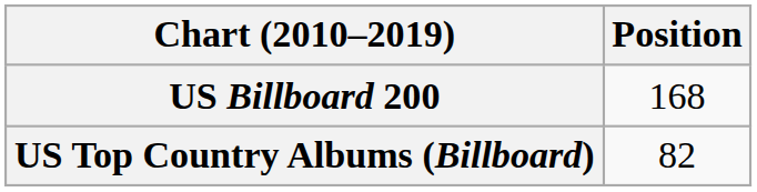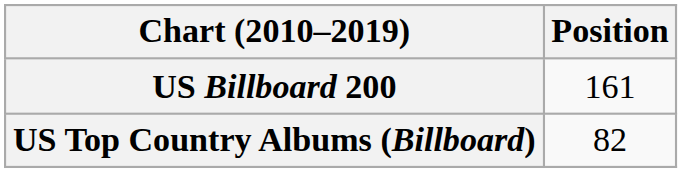 <table class="wikitable plainrowheaders">
 <tr>
 <th>Chart (2010–2019)</th>
 <th>Position</th>
 </tr>
 <tr>
 <th scope="row">US <em>Billboard</em> 200</th>
-<td style="text-align:center">168</td>
+<td style="text-align:center">161</td>
 </tr>
 <tr>
 <th scope="row">US Top Country Albums (<em>Billboard</em>)</th>
 <td style="text-align:center">82</td>
 </tr>
 </table>
